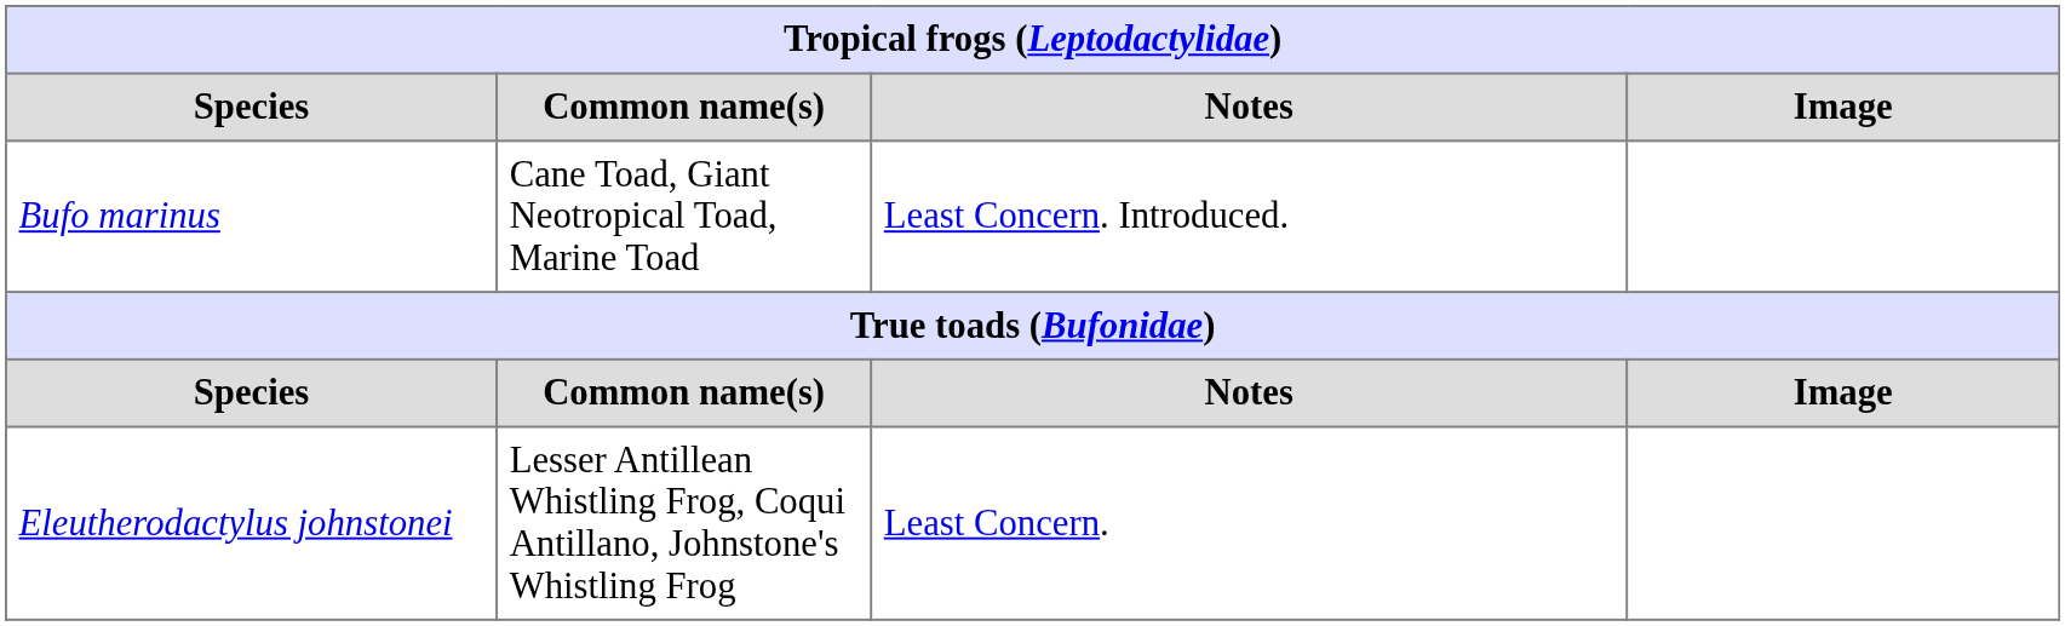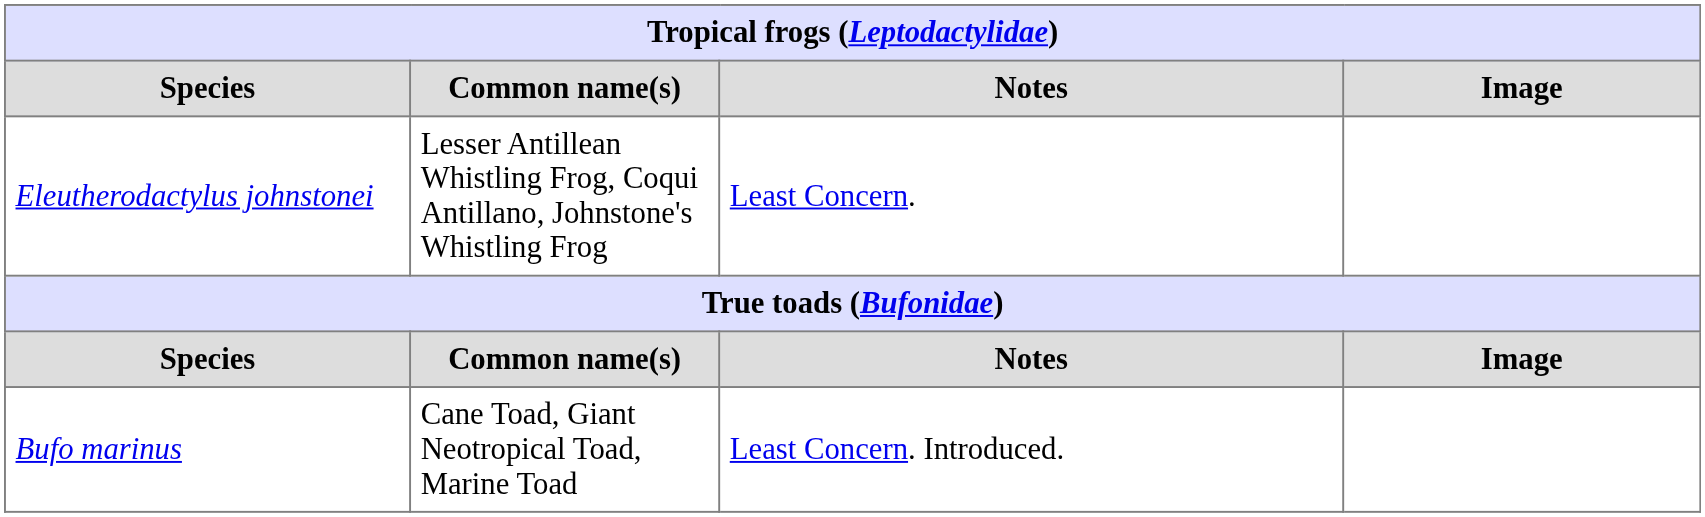 <table border=1 style="border-collapse:collapse;" cellpadding=5 width=100%>
 <tr>
 <th colspan=4 bgcolor=#DDDFFF>Tropical frogs (<em><a href='#'>Leptodactylidae</a></em>)</th>
+</tr>
+<tr bgcolor=#DDDDDD align=center>
+<th width=200px>Species</th>
+<th width=150px>Common name(s)</th>
+<th>Notes</th>
+<th width=175px>Image</th>
+</tr>
+<tr>
+<td><em><a href='#'>Eleutherodactylus johnstonei</a></em></td>
+<td>Lesser Antillean Whistling Frog, Coqui Antillano, Johnstone's Whistling Frog</td>
+<td><a href='#'>Least Concern</a>.</td>
+<td></td>
+</tr>
+<tr>
+<th colspan=4 bgcolor=#DDDFFF>True toads (<em><a href='#'>Bufonidae</a></em>)</th>
 </tr>
 <tr bgcolor=#DDDDDD align=center>
 <th width=200px>Species</th>
 <th width=150px>Common name(s)</th>
 <th>Notes</th>
 <th width=175px>Image</th>
 </tr>
 <tr>
 <td><em><a href='#'>Bufo marinus</a></em></td>
 <td>Cane Toad, Giant Neotropical Toad, Marine Toad</td>
 <td><a href='#'>Least Concern</a>.  Introduced.</td>
 <td></td>
 </tr>
-<tr>
-<th colspan=4 bgcolor=#DDDFFF>True toads (<em><a href='#'>Bufonidae</a></em>)</th>
-</tr>
-<tr bgcolor=#DDDDDD align=center>
-<th width=200px>Species</th>
-<th width=150px>Common name(s)</th>
-<th>Notes</th>
-<th width=175px>Image</th>
-</tr>
-<tr>
-<td><em><a href='#'>Eleutherodactylus johnstonei</a></em></td>
-<td>Lesser Antillean Whistling Frog, Coqui Antillano, Johnstone's Whistling Frog</td>
-<td><a href='#'>Least Concern</a>.</td>
-<td></td>
-</tr>
 </table>
